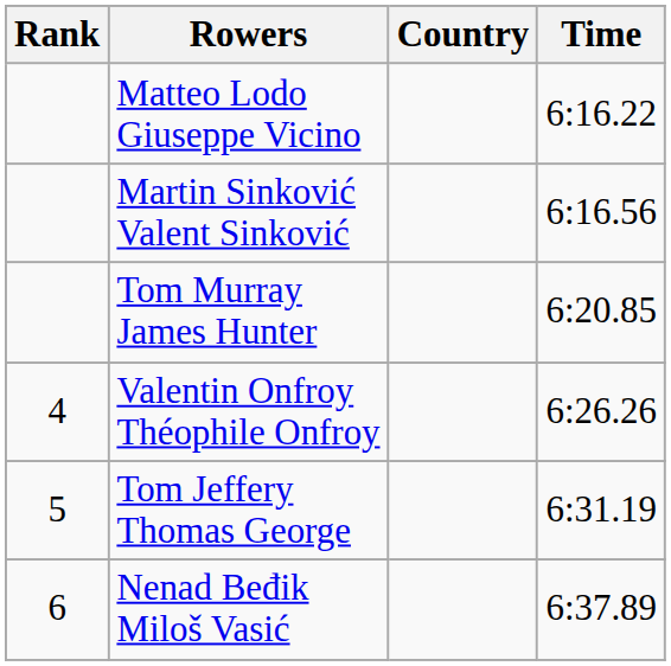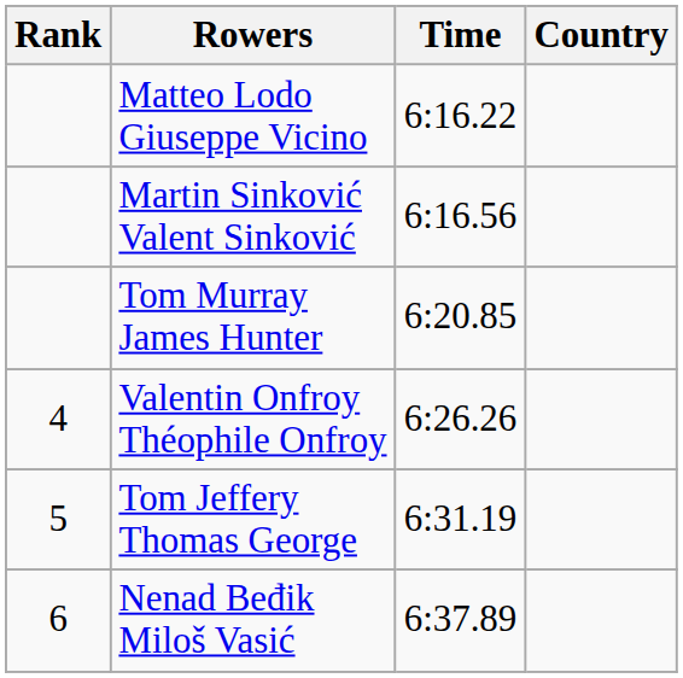 <table class="wikitable" style="text-align:center">
 <tr>
 <th>Rank</th>
 <th>Rowers</th>
+<th>Time</th>
 <th>Country</th>
-<th>Time</th>
 </tr>
 <tr>
 <td></td>
 <td align="left"><a href='#'>Matteo Lodo</a><br><a href='#'>Giuseppe Vicino</a></td>
+<td>6:16.22</td>
 <td align="left"></td>
-<td>6:16.22</td>
 </tr>
 <tr>
 <td></td>
 <td align="left"><a href='#'>Martin Sinković</a><br><a href='#'>Valent Sinković</a></td>
+<td>6:16.56</td>
 <td align="left"></td>
-<td>6:16.56</td>
 </tr>
 <tr>
 <td></td>
 <td align="left"><a href='#'>Tom Murray</a><br><a href='#'>James Hunter</a></td>
+<td>6:20.85</td>
 <td align="left"></td>
-<td>6:20.85</td>
 </tr>
 <tr>
 <td>4</td>
 <td align="left"><a href='#'>Valentin Onfroy</a><br><a href='#'>Théophile Onfroy</a></td>
+<td>6:26.26</td>
 <td align="left"></td>
-<td>6:26.26</td>
 </tr>
 <tr>
 <td>5</td>
 <td align="left"><a href='#'>Tom Jeffery</a><br><a href='#'>Thomas George</a></td>
+<td>6:31.19</td>
 <td align="left"></td>
-<td>6:31.19</td>
 </tr>
 <tr>
 <td>6</td>
 <td align="left"><a href='#'>Nenad Beđik</a><br><a href='#'>Miloš Vasić</a></td>
+<td>6:37.89</td>
 <td align="left"></td>
-<td>6:37.89</td>
 </tr>
 </table>
